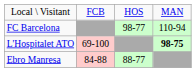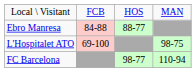 <table class="wikitable" style="text-align:center; font-size:80%">
 <tr>
 <td>Local \ Visitant</td>
 <td width=45><a href='#'>FCB</a></td>
 <td width=45><a href='#'>HOS</a></td>
 <td width=45><a href='#'>MAN</a></td>
 </tr>
 <tr>
+<td align=left><a href='#'>Ebro Manresa</a></td>
+<td style="background:#FCC">84-88</td>
+<td style="background:#CFC">88-77</td>
+<td style="background:#aaa;"></td>
+</tr>
+<tr>
+<td align=left><a href='#'>L'Hospitalet ATO</a></td>
+<td style="background:#FCC">69-100</td>
+<td style="background:#aaa;"></td>
+<td style="background:#CFC">98-75</td>
+</tr>
+<tr>
 <td align=left><a href='#'>FC Barcelona</a></td>
 <td style="background:#aaa;"></td>
 <td style="background:#CFC">98-77</td>
 <td style="background:#CFC">110-94</td>
 </tr>
-<tr>
-<td align=left><a href='#'>L'Hospitalet ATO</a></td>
-<td style="background:#FCC">69-100</td>
-<td style="background:#aaa;"></td>
-<td style="background:#CFC"><strong>98-75</strong></td>
-</tr>
-<tr>
-<td align=left><a href='#'>Ebro Manresa</a></td>
-<td style="background:#FCC">84-88</td>
-<td style="background:#CFC">88-77</td>
-<td style="background:#aaa;"></td>
-</tr>
 </table>
